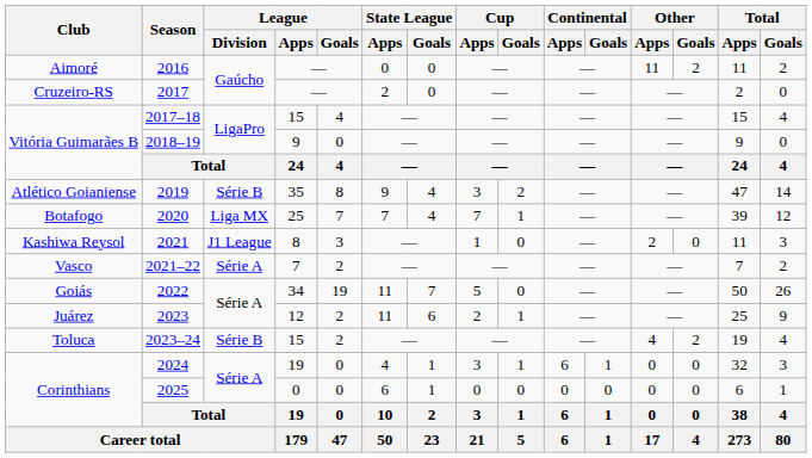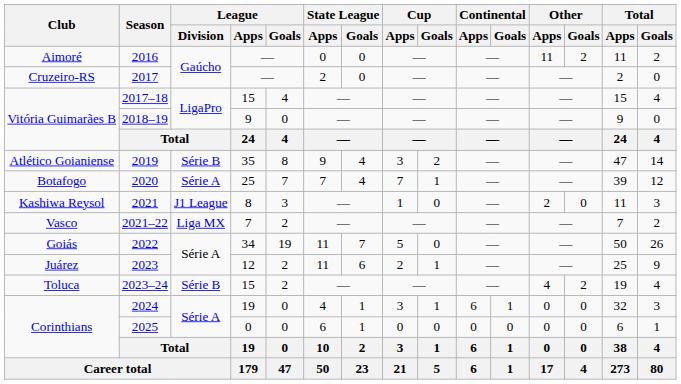 <table class="wikitable" style="text-align: center;">
 <tr>
 <th rowspan="2">Club</th>
 <th rowspan="2">Season</th>
 <th colspan="3">League</th>
 <th colspan="2">State League</th>
 <th colspan="2">Cup</th>
 <th colspan="2">Continental</th>
 <th colspan="2">Other</th>
 <th colspan="2">Total</th>
 </tr>
 <tr>
 <th>Division</th>
 <th>Apps</th>
 <th>Goals</th>
 <th>Apps</th>
 <th>Goals</th>
 <th>Apps</th>
 <th>Goals</th>
 <th>Apps</th>
 <th>Goals</th>
 <th>Apps</th>
 <th>Goals</th>
 <th>Apps</th>
 <th>Goals</th>
 </tr>
 <tr>
 <td><a href='#'>Aimoré</a></td>
 <td><a href='#'>2016</a></td>
 <td rowspan="2" valign="center"><a href='#'>Gaúcho</a></td>
 <td colspan="2">—</td>
 <td>0</td>
 <td>0</td>
 <td colspan="2">—</td>
 <td colspan="2">—</td>
 <td>11</td>
 <td>2</td>
 <td>11</td>
 <td>2</td>
 </tr>
 <tr>
 <td><a href='#'>Cruzeiro-RS</a></td>
 <td><a href='#'>2017</a></td>
 <td colspan="2">—</td>
 <td>2</td>
 <td>0</td>
 <td colspan="2">—</td>
 <td colspan="2">—</td>
 <td colspan="2">—</td>
 <td>2</td>
 <td>0</td>
 </tr>
 <tr>
 <td rowspan="3" valign="center"><a href='#'>Vitória Guimarães B</a></td>
 <td><a href='#'>2017–18</a></td>
 <td rowspan="2"><a href='#'>LigaPro</a></td>
 <td>15</td>
 <td>4</td>
 <td colspan="2">—</td>
 <td colspan="2">—</td>
 <td colspan="2">—</td>
 <td colspan="2">—</td>
 <td>15</td>
 <td>4</td>
 </tr>
 <tr>
 <td><a href='#'>2018–19</a></td>
 <td>9</td>
 <td>0</td>
 <td colspan="2">—</td>
 <td colspan="2">—</td>
 <td colspan="2">—</td>
 <td colspan="2">—</td>
 <td>9</td>
 <td>0</td>
 </tr>
 <tr>
 <th colspan="2">Total</th>
 <th>24</th>
 <th>4</th>
 <th colspan="2">—</th>
 <th colspan="2">—</th>
 <th colspan="2">—</th>
 <th colspan="2">—</th>
 <th>24</th>
 <th>4</th>
 </tr>
 <tr>
 <td><a href='#'>Atlético Goianiense</a></td>
 <td><a href='#'>2019</a></td>
 <td><a href='#'>Série B</a></td>
 <td>35</td>
 <td>8</td>
 <td>9</td>
 <td>4</td>
 <td>3</td>
 <td>2</td>
 <td colspan="2">—</td>
 <td colspan="2">—</td>
 <td>47</td>
 <td>14</td>
 </tr>
 <tr>
 <td><a href='#'>Botafogo</a></td>
 <td><a href='#'>2020</a></td>
-<td><a href='#'>Liga MX</a></td>
+<td><a href='#'>Série A</a></td>
 <td>25</td>
 <td>7</td>
 <td>7</td>
 <td>4</td>
 <td>7</td>
 <td>1</td>
 <td colspan="2">—</td>
 <td colspan="2">—</td>
 <td>39</td>
 <td>12</td>
 </tr>
 <tr>
 <td><a href='#'>Kashiwa Reysol</a></td>
 <td><a href='#'>2021</a></td>
 <td><a href='#'>J1 League</a></td>
 <td>8</td>
 <td>3</td>
 <td colspan="2">—</td>
 <td>1</td>
 <td>0</td>
 <td colspan="2">—</td>
 <td>2</td>
 <td>0</td>
 <td>11</td>
 <td>3</td>
 </tr>
 <tr>
 <td><a href='#'>Vasco</a></td>
 <td><a href='#'>2021–22</a></td>
-<td><a href='#'>Série A</a></td>
+<td><a href='#'>Liga MX</a></td>
 <td>7</td>
 <td>2</td>
 <td colspan="2">—</td>
 <td colspan="2">—</td>
 <td colspan="2">—</td>
 <td colspan="2">—</td>
 <td>7</td>
 <td>2</td>
 </tr>
 <tr>
 <td><a href='#'>Goiás</a></td>
 <td><a href='#'>2022</a></td>
 <td rowspan="2" valign="center">Série A</td>
 <td>34</td>
 <td>19</td>
 <td>11</td>
 <td>7</td>
 <td>5</td>
 <td>0</td>
 <td colspan="2">—</td>
 <td colspan="2">—</td>
 <td>50</td>
 <td>26</td>
 </tr>
 <tr>
 <td><a href='#'>Juárez</a></td>
 <td><a href='#'>2023</a></td>
 <td>12</td>
 <td>2</td>
 <td>11</td>
 <td>6</td>
 <td>2</td>
 <td>1</td>
 <td colspan="2">—</td>
 <td colspan="2">—</td>
 <td>25</td>
 <td>9</td>
 </tr>
 <tr>
 <td><a href='#'>Toluca</a></td>
 <td><a href='#'>2023–24</a></td>
 <td><a href='#'>Série B</a></td>
 <td>15</td>
 <td>2</td>
 <td colspan="2">—</td>
 <td colspan="2">—</td>
 <td colspan="2">—</td>
 <td>4</td>
 <td>2</td>
 <td>19</td>
 <td>4</td>
 </tr>
 <tr>
 <td rowspan="3" valign="center"><a href='#'>Corinthians</a></td>
 <td><a href='#'>2024</a></td>
 <td rowspan="2" valign="center"><a href='#'>Série A</a></td>
 <td>19</td>
 <td>0</td>
 <td>4</td>
 <td>1</td>
 <td>3</td>
 <td>1</td>
 <td>6</td>
 <td>1</td>
 <td>0</td>
 <td>0</td>
 <td>32</td>
 <td>3</td>
 </tr>
 <tr>
 <td><a href='#'>2025</a></td>
 <td>0</td>
 <td>0</td>
 <td>6</td>
 <td>1</td>
 <td>0</td>
 <td>0</td>
 <td>0</td>
 <td>0</td>
 <td>0</td>
 <td>0</td>
 <td>6</td>
 <td>1</td>
 </tr>
 <tr>
 <th colspan="2">Total</th>
 <th>19</th>
 <th>0</th>
 <th>10</th>
 <th>2</th>
 <th>3</th>
 <th>1</th>
 <th>6</th>
 <th>1</th>
 <th>0</th>
 <th>0</th>
 <th>38</th>
 <th>4</th>
 </tr>
 <tr>
 <th colspan="3"><strong>Career total</strong></th>
 <th>179</th>
 <th>47</th>
 <th>50</th>
 <th>23</th>
 <th>21</th>
 <th>5</th>
 <th>6</th>
 <th>1</th>
 <th>17</th>
 <th>4</th>
 <th>273</th>
 <th>80</th>
 </tr>
 </table>
